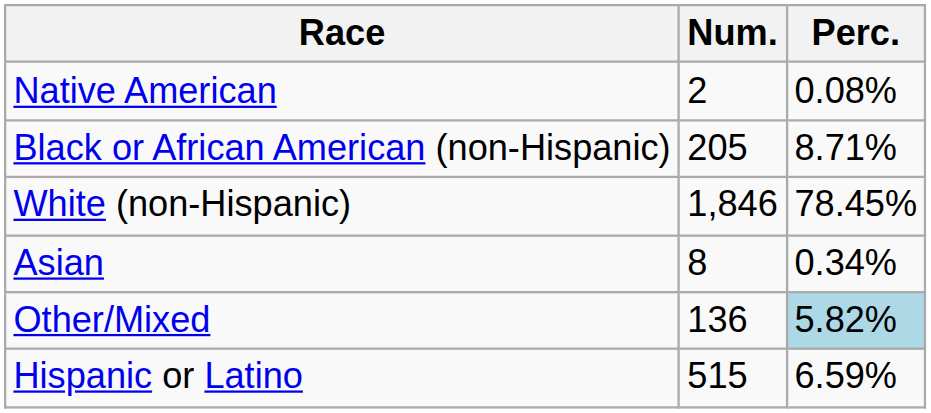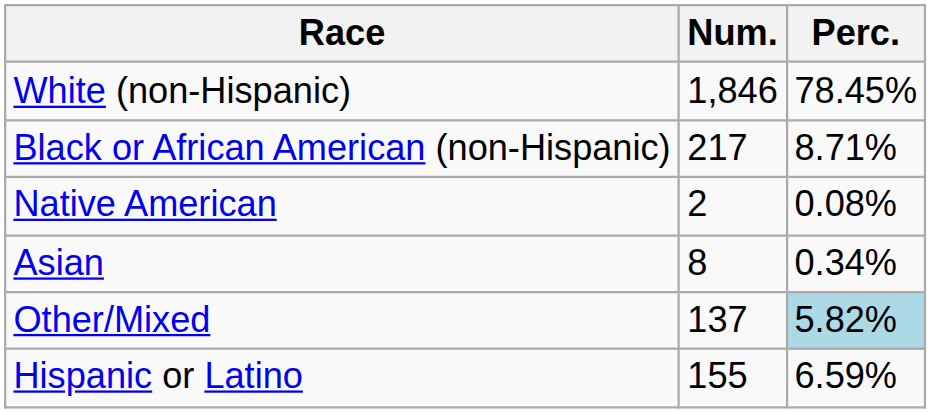 <table class="wikitable">
 <tr>
 <th>Race</th>
 <th>Num.</th>
 <th>Perc.</th>
 </tr>
 <tr>
+<td><a href='#'>White</a> (non-Hispanic)</td>
+<td>1,846</td>
+<td>78.45%</td>
+</tr>
+<tr>
+<td><a href='#'>Black or African American</a> (non-Hispanic)</td>
+<td>217</td>
+<td>8.71%</td>
+</tr>
+<tr>
 <td><a href='#'>Native American</a></td>
 <td>2</td>
 <td>0.08%</td>
-</tr>
-<tr>
-<td><a href='#'>Black or African American</a> (non-Hispanic)</td>
-<td>205</td>
-<td>8.71%</td>
-</tr>
-<tr>
-<td><a href='#'>White</a> (non-Hispanic)</td>
-<td>1,846</td>
-<td>78.45%</td>
 </tr>
 <tr>
 <td><a href='#'>Asian</a></td>
 <td>8</td>
 <td>0.34%</td>
 </tr>
 <tr>
 <td><a href='#'>Other/Mixed</a></td>
-<td>136</td>
+<td>137</td>
 <td style="background: lightblue;">5.82%</td>
 </tr>
 <tr>
 <td><a href='#'>Hispanic</a> or <a href='#'>Latino</a></td>
-<td>515</td>
+<td>155</td>
 <td>6.59%</td>
 </tr>
 </table>
